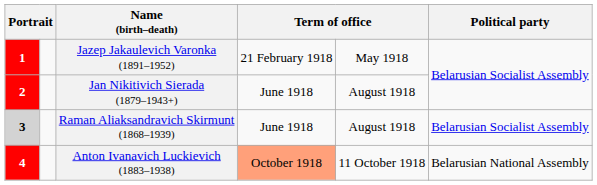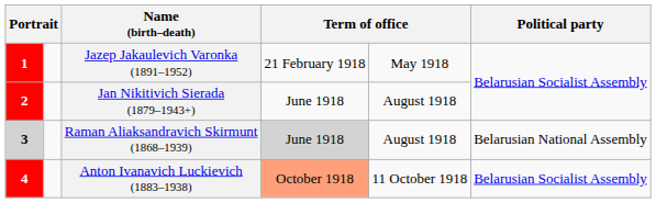 <table class="wikitable" style="text-align:center; margin-left: auto; margin-right: auto; border: none;">
 <tr>
 <th colspan=2>Portrait</th>
 <th>Name<br><small>(birth–death)</small></th>
 <th colspan="2">Term of office</th>
 <th>Political party</th>
 </tr>
 <tr>
 <th style="background:red; color:white;">1</th>
 <td></td>
 <th scope="row" style="font-weight:normal;"><a href='#'>Jazep Jakaulevich Varonka</a><br><small>(1891–1952)</small></th>
 <td>21 February 1918</td>
 <td>May 1918</td>
 <td rowspan=2><a href='#'>Belarusian Socialist Assembly</a></td>
 </tr>
 <tr>
 <th style="background:red; color:white;">2</th>
 <td></td>
 <th scope="row" style="font-weight:normal;"><a href='#'>Jan Nikitivich Sierada</a><br><small>(1879–1943+)</small></th>
 <td>June 1918</td>
 <td>August 1918</td>
 </tr>
 <tr>
 <th style="background:lightgrey; color:black;">3</th>
 <td></td>
 <th scope="row" style="font-weight:normal;"><a href='#'>Raman Aliaksandravich Skirmunt</a><br><small>(1868–1939)</small></th>
-<td>June 1918</td>
+<td style="background: lightgrey;">June 1918</td>
 <td>August 1918</td>
-<td><a href='#'>Belarusian Socialist Assembly</a></td>
+<td>Belarusian National Assembly</td>
 </tr>
 <tr>
 <th style="background:red; color:white;">4</th>
 <td></td>
 <th scope="row" style="font-weight:normal;"><a href='#'>Anton Ivanavich Luckievich</a><br><small>(1883–1938)</small></th>
 <td style="background: lightsalmon;">October 1918</td>
 <td>11 October 1918</td>
-<td>Belarusian National Assembly</td>
+<td><a href='#'>Belarusian Socialist Assembly</a></td>
 </tr>
 </table>
